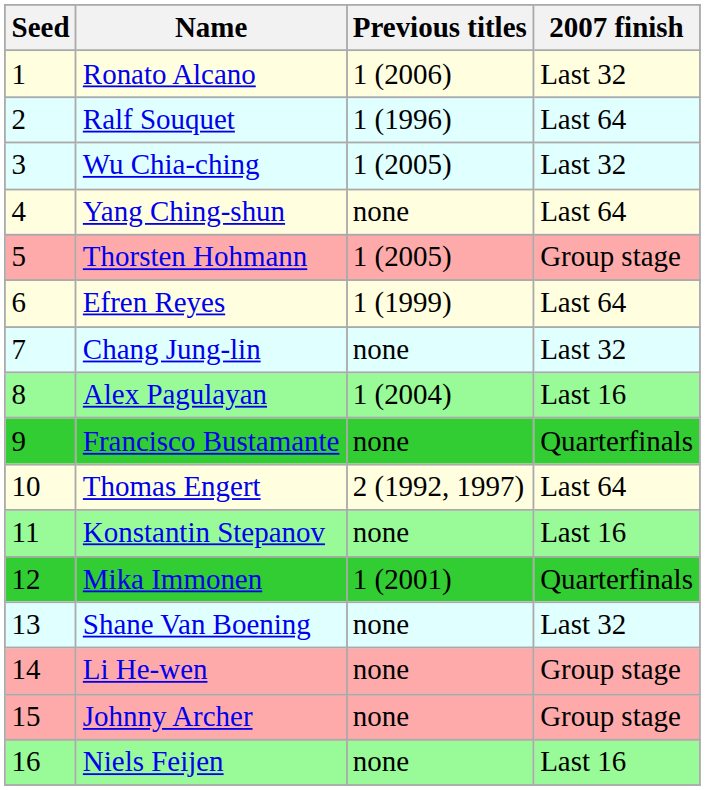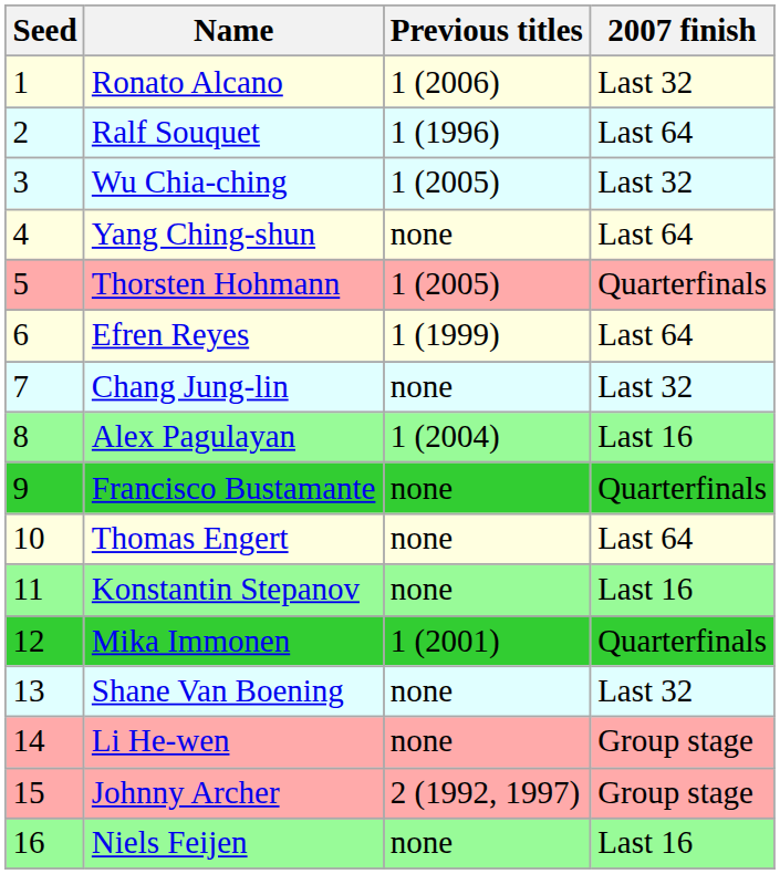 <table class=wikitable>
 <tr>
 <th>Seed</th>
 <th>Name</th>
 <th>Previous titles</th>
 <th>2007 finish</th>
 </tr>
 <tr style="background:lightyellow;">
 <td>1</td>
 <td> <a href='#'>Ronato Alcano</a></td>
 <td>1 (2006)</td>
 <td>Last 32</td>
 </tr>
 <tr style="background:lightcyan;">
 <td>2</td>
 <td> <a href='#'>Ralf Souquet</a></td>
 <td>1 (1996)</td>
 <td>Last 64</td>
 </tr>
 <tr style="background:lightcyan;">
 <td>3</td>
 <td> <a href='#'>Wu Chia-ching</a></td>
 <td>1 (2005)</td>
 <td>Last 32</td>
 </tr>
 <tr style="background:lightyellow;">
 <td>4</td>
 <td> <a href='#'>Yang Ching-shun</a></td>
 <td>none</td>
 <td>Last 64</td>
 </tr>
 <tr style="background:#faa;">
 <td>5</td>
 <td> <a href='#'>Thorsten Hohmann</a></td>
 <td>1 (2005)</td>
-<td>Group stage</td>
+<td>Quarterfinals</td>
 </tr>
 <tr style="background:lightyellow;">
 <td>6</td>
 <td> <a href='#'>Efren Reyes</a></td>
 <td>1 (1999)</td>
 <td>Last 64</td>
 </tr>
 <tr style="background:lightcyan;">
 <td>7</td>
 <td> <a href='#'>Chang Jung-lin</a></td>
 <td>none</td>
 <td>Last 32</td>
 </tr>
 <tr style="background:palegreen;">
 <td>8</td>
 <td> <a href='#'>Alex Pagulayan</a></td>
 <td>1 (2004)</td>
 <td>Last 16</td>
 </tr>
 <tr style="background:limegreen;">
 <td>9</td>
 <td> <a href='#'>Francisco Bustamante</a></td>
 <td>none</td>
 <td>Quarterfinals</td>
 </tr>
 <tr style="background:lightyellow;">
 <td>10</td>
 <td> <a href='#'>Thomas Engert</a></td>
-<td>2 (1992, 1997)</td>
+<td>none</td>
 <td>Last 64</td>
 </tr>
 <tr style="background:palegreen;">
 <td>11</td>
 <td> <a href='#'>Konstantin Stepanov</a></td>
 <td>none</td>
 <td>Last 16</td>
 </tr>
 <tr style="background:limegreen;">
 <td>12</td>
 <td> <a href='#'>Mika Immonen</a></td>
 <td>1 (2001)</td>
 <td>Quarterfinals</td>
 </tr>
 <tr style="background:lightcyan;">
 <td>13</td>
 <td> <a href='#'>Shane Van Boening</a></td>
 <td>none</td>
 <td>Last 32</td>
 </tr>
 <tr style="background:#faa;">
 <td>14</td>
 <td> <a href='#'>Li He-wen</a></td>
 <td>none</td>
 <td>Group stage</td>
 </tr>
 <tr style="background:#faa;">
 <td>15</td>
 <td> <a href='#'>Johnny Archer</a></td>
-<td>none</td>
+<td>2 (1992, 1997)</td>
 <td>Group stage</td>
 </tr>
 <tr style="background:palegreen;">
 <td>16</td>
 <td> <a href='#'>Niels Feijen</a></td>
 <td>none</td>
 <td>Last 16</td>
 </tr>
 </table>
